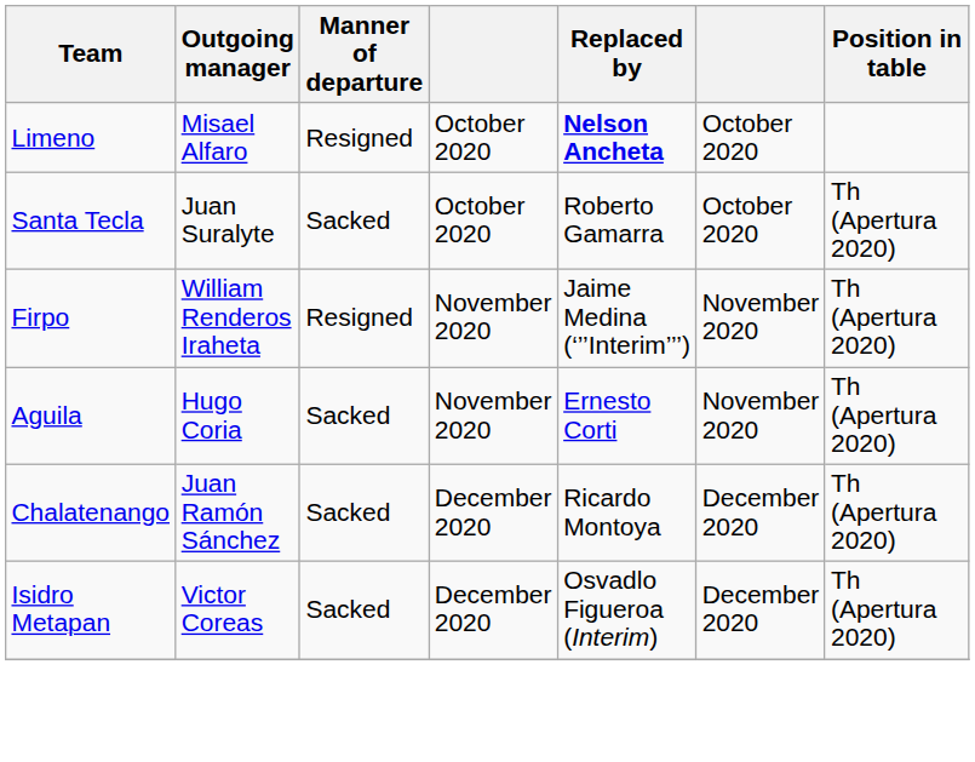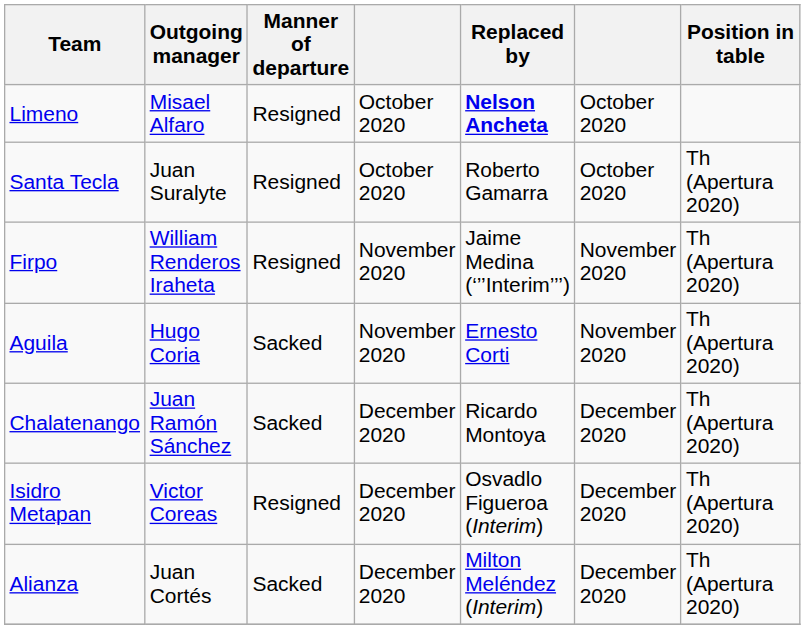 <table class="wikitable">
 <tr>
 <th>Team</th>
 <th>Outgoing manager</th>
 <th>Manner of departure</th>
 <th></th>
 <th>Replaced by</th>
 <th></th>
 <th width=125px>Position in table</th>
 </tr>
 <tr>
 <td><a href='#'>Limeno</a></td>
 <td> <a href='#'>Misael Alfaro</a></td>
 <td>Resigned</td>
 <td>October 2020</td>
 <td><strong> <a href='#'>Nelson Ancheta</a></strong></td>
 <td>October 2020</td>
 </tr>
 <tr>
 <td><a href='#'>Santa Tecla</a></td>
 <td> Juan Suralyte</td>
-<td>Sacked</td>
+<td>Resigned</td>
 <td>October 2020</td>
 <td> Roberto Gamarra</td>
 <td>October 2020</td>
 <td>Th (Apertura 2020)</td>
 </tr>
 <tr>
 <td><a href='#'>Firpo</a></td>
 <td> <a href='#'>William Renderos Iraheta</a></td>
 <td>Resigned</td>
 <td>November 2020</td>
 <td> Jaime Medina (‘’’Interim’’’)</td>
 <td>November 2020</td>
 <td>Th (Apertura 2020)</td>
 </tr>
 <tr>
 <td><a href='#'>Aguila</a></td>
 <td> <a href='#'>Hugo Coria</a></td>
 <td>Sacked</td>
 <td>November 2020</td>
 <td> <a href='#'>Ernesto Corti</a></td>
 <td>November 2020</td>
 <td>Th (Apertura 2020)</td>
 </tr>
 <tr>
 <td><a href='#'>Chalatenango</a></td>
 <td> <a href='#'>Juan Ramón Sánchez</a></td>
 <td>Sacked</td>
 <td>December 2020</td>
 <td> Ricardo Montoya</td>
 <td>December 2020</td>
 <td>Th (Apertura 2020)</td>
 </tr>
 <tr>
 <td><a href='#'>Isidro Metapan</a></td>
 <td> <a href='#'>Victor Coreas</a></td>
-<td>Sacked</td>
+<td>Resigned</td>
 <td>December 2020</td>
 <td> Osvadlo Figueroa (<em>Interim</em>)</td>
 <td>December 2020</td>
 <td>Th (Apertura 2020)</td>
 </tr>
 <tr>
+<td><a href='#'>Alianza</a></td>
+<td> Juan Cortés</td>
+<td>Sacked</td>
+<td>December 2020</td>
+<td> <a href='#'>Milton Meléndez</a> (<em>Interim</em>)</td>
+<td>December 2020</td>
+<td>Th (Apertura 2020)</td>
+</tr>
+<tr>
 </tr>
 </table>
